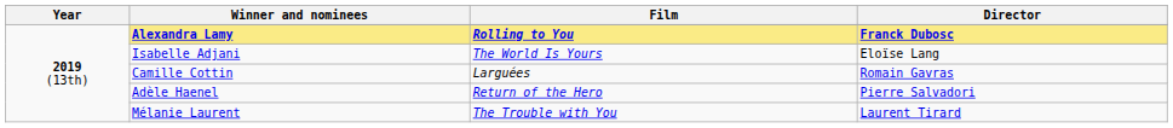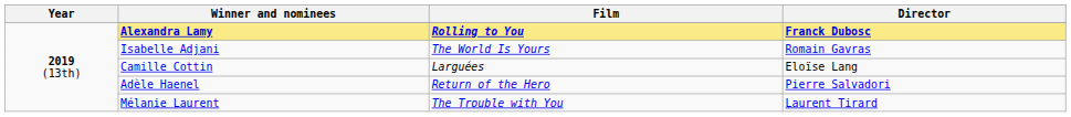 <table class="wikitable" style="width:100%;" cellpadding="5">
 <tr style="background:#BEBEBE;">
 <th style="width:8%;">Year</th>
 <th style="width:22%;">Winner and nominees</th>
 <th style="width:25%;">Film</th>
 <th style="width:20%;">Director</th>
 </tr>
 <tr>
 <td rowspan="6" style="text-align:center"><strong>2019</strong><br>(13th)</td>
 </tr>
 <tr style="background:#FAEB86">
 <td><strong><a href='#'>Alexandra Lamy</a></strong></td>
 <td><strong><em><a href='#'>Rolling to You</a></em></strong></td>
 <td><strong><a href='#'>Franck Dubosc</a></strong></td>
 </tr>
 <tr>
 <td><a href='#'>Isabelle Adjani</a></td>
 <td><em><a href='#'>The World Is Yours</a></em></td>
-<td>Eloïse Lang</td>
+<td><a href='#'>Romain Gavras</a></td>
 </tr>
 <tr>
 <td><a href='#'>Camille Cottin</a></td>
 <td><em>Larguées</em></td>
-<td><a href='#'>Romain Gavras</a></td>
+<td>Eloïse Lang</td>
 </tr>
 <tr>
 <td><a href='#'>Adèle Haenel</a></td>
 <td><em><a href='#'>Return of the Hero</a></em></td>
 <td><a href='#'>Pierre Salvadori</a></td>
 </tr>
 <tr>
 <td><a href='#'>Mélanie Laurent</a></td>
 <td><em><a href='#'>The Trouble with You</a></em></td>
 <td><a href='#'>Laurent Tirard</a></td>
 </tr>
 </table>
